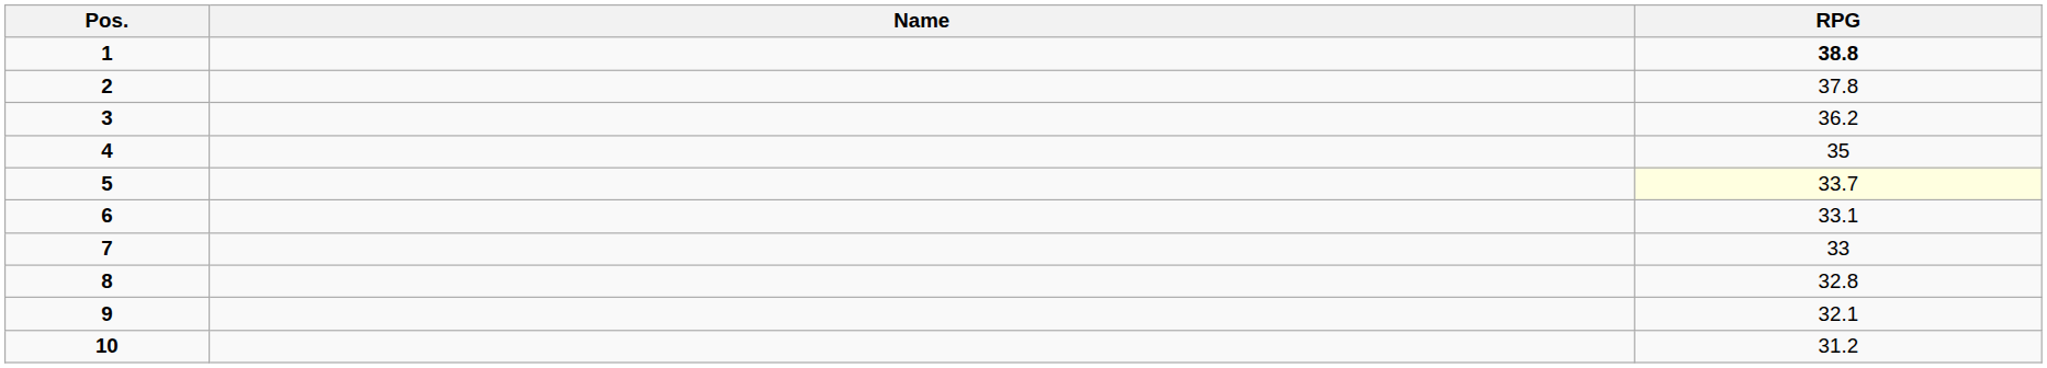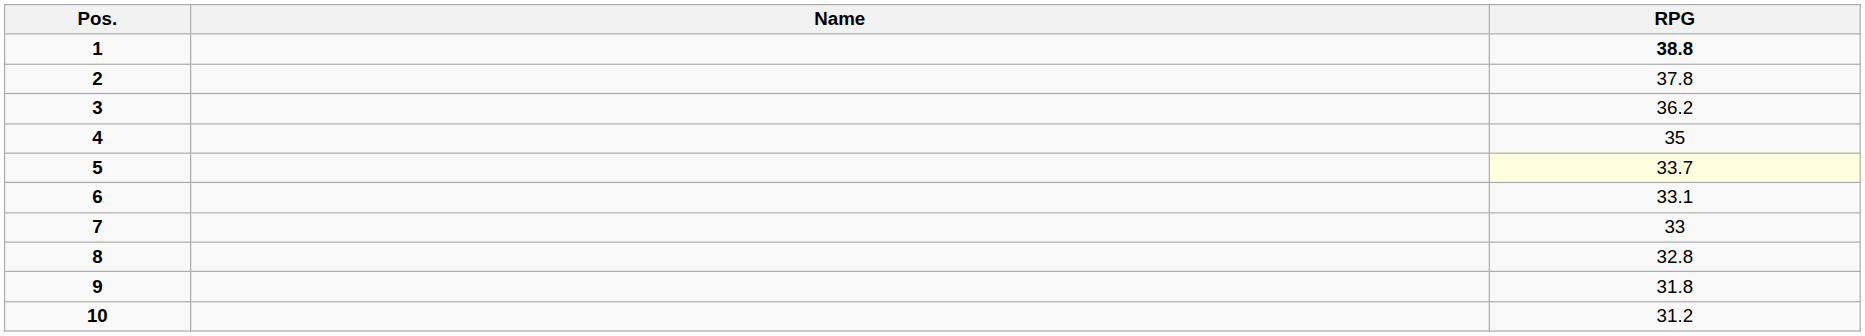 <table class="wikitable" style="width:80%;">
 <tr>
 <th style="width:10%;">Pos.</th>
 <th style="width:70%;">Name</th>
 <th style="width:20%;">RPG</th>
 </tr>
 <tr>
 <td align=center><strong>1</strong></td>
 <td><strong></strong></td>
 <td align=center><strong>38.8</strong></td>
 </tr>
 <tr>
 <td align=center><strong>2</strong></td>
 <td></td>
 <td align=center>37.8</td>
 </tr>
 <tr>
 <td align=center><strong>3</strong></td>
 <td></td>
 <td align=center>36.2</td>
 </tr>
 <tr>
 <td align=center><strong>4</strong></td>
 <td></td>
 <td align=center>35</td>
 </tr>
 <tr>
 <td align=center><strong>5</strong></td>
 <td></td>
 <td align=center style="background: lightyellow;">33.7</td>
 </tr>
 <tr>
 <td align=center><strong>6</strong></td>
 <td></td>
 <td align=center>33.1</td>
 </tr>
 <tr>
 <td align=center><strong>7</strong></td>
 <td></td>
 <td align=center>33</td>
 </tr>
 <tr>
 <td align=center><strong>8</strong></td>
 <td></td>
 <td align=center>32.8</td>
 </tr>
 <tr>
 <td align=center><strong>9</strong></td>
 <td></td>
-<td align=center>32.1</td>
+<td align=center>31.8</td>
 </tr>
 <tr>
 <td align=center><strong>10</strong></td>
 <td></td>
 <td align=center>31.2</td>
 </tr>
 </table>
